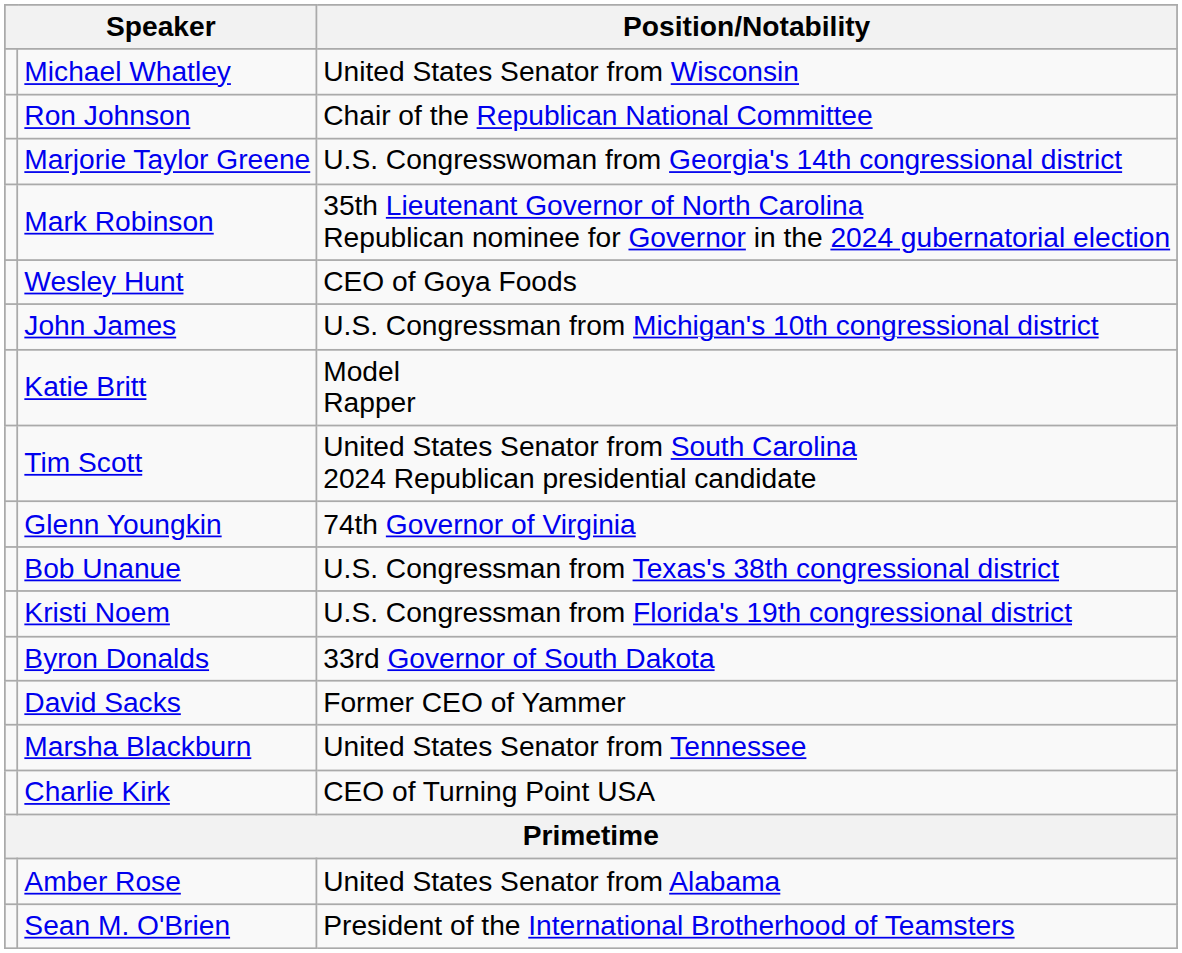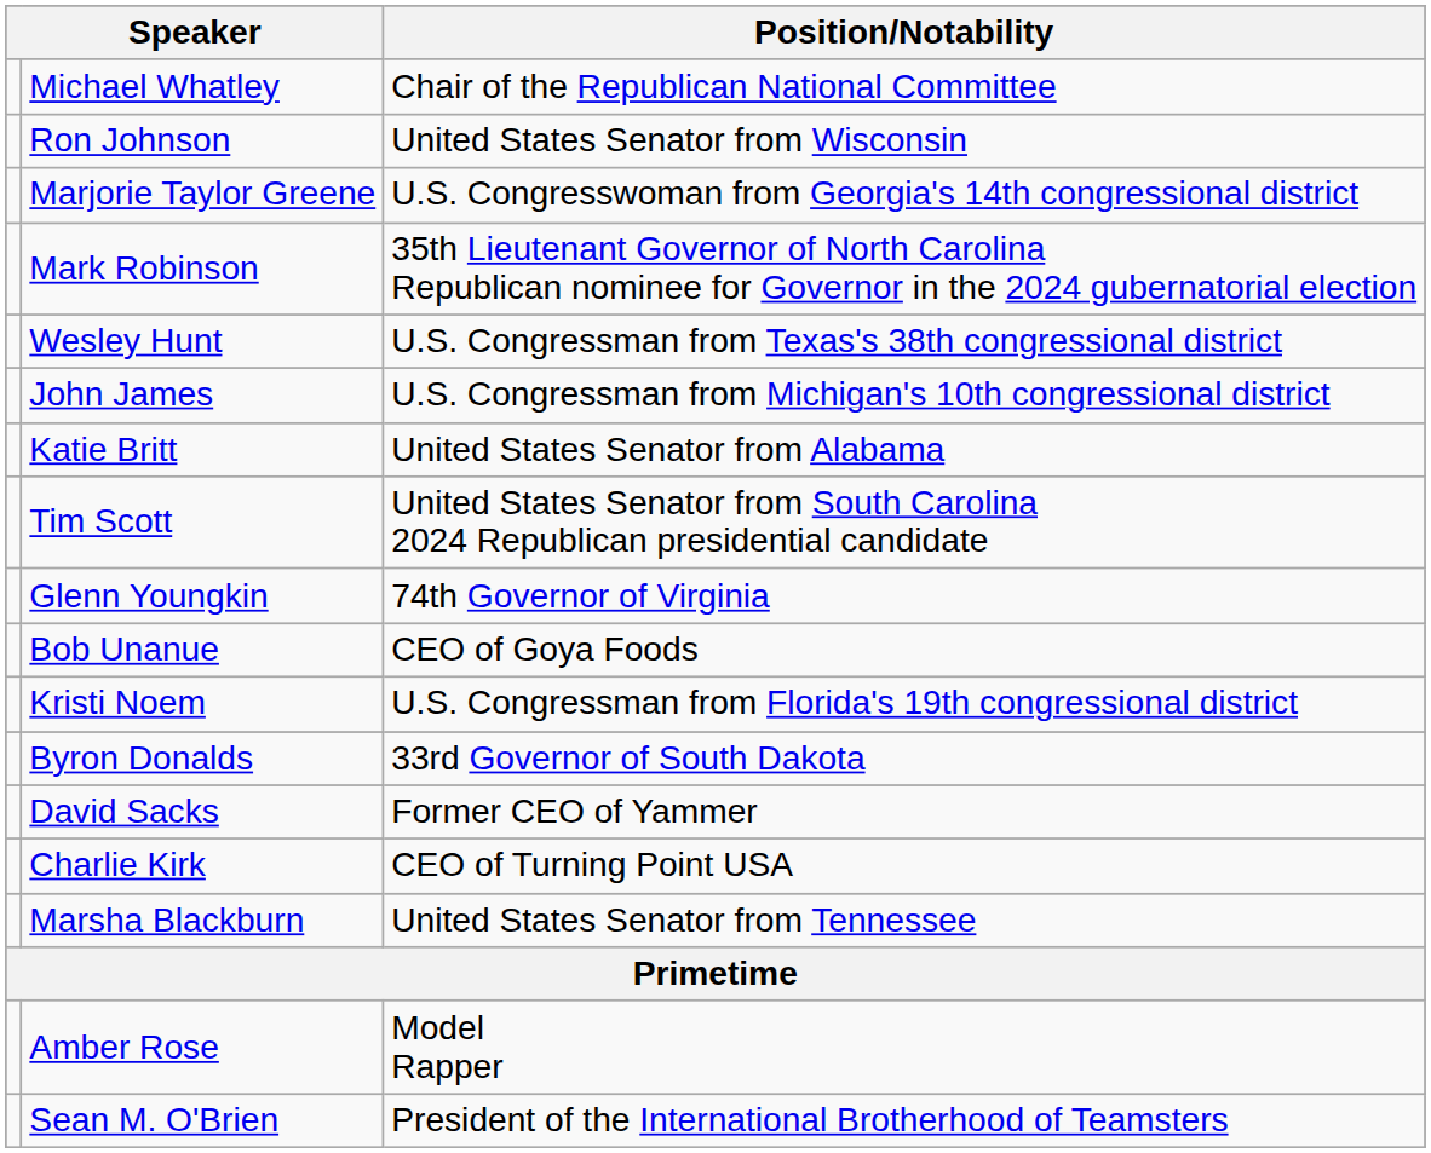 <table class="wikitable">
 <tr>
 <th colspan="2">Speaker</th>
 <th>Position/Notability</th>
 </tr>
 <tr>
 <td></td>
 <td scope="row"><a href='#'>Michael Whatley</a></td>
-<td>United States Senator from <a href='#'>Wisconsin</a></td>
+<td>Chair of the <a href='#'>Republican National Committee</a></td>
 </tr>
 <tr>
 <td></td>
 <td scope="row"><a href='#'>Ron Johnson</a></td>
-<td>Chair of the <a href='#'>Republican National Committee</a></td>
+<td>United States Senator from <a href='#'>Wisconsin</a></td>
 </tr>
 <tr>
 <td></td>
 <td scope="row"><a href='#'>Marjorie Taylor Greene</a></td>
 <td>U.S. Congresswoman from <a href='#'>Georgia's 14th congressional district</a></td>
 </tr>
 <tr>
 <td></td>
 <td scope="row"><a href='#'>Mark Robinson</a></td>
 <td>35th <a href='#'>Lieutenant Governor of North Carolina</a><br>Republican nominee for <a href='#'>Governor</a> in the <a href='#'>2024 gubernatorial election</a></td>
 </tr>
 <tr>
 <td></td>
 <td scope="row"><a href='#'>Wesley Hunt</a></td>
-<td>CEO of Goya Foods</td>
+<td>U.S. Congressman from <a href='#'>Texas's 38th congressional district</a></td>
 </tr>
 <tr>
 <td></td>
 <td scope="row"><a href='#'>John James</a></td>
 <td>U.S. Congressman from <a href='#'>Michigan's 10th congressional district</a></td>
 </tr>
 <tr>
 <td></td>
 <td scope="row"><a href='#'>Katie Britt</a></td>
-<td>Model<br>Rapper</td>
+<td>United States Senator from <a href='#'>Alabama</a></td>
 </tr>
 <tr>
 <td></td>
 <td scope="row"><a href='#'>Tim Scott</a></td>
 <td>United States Senator from <a href='#'>South Carolina</a><br>2024 Republican presidential candidate</td>
 </tr>
 <tr>
 <td></td>
 <td scope="row"><a href='#'>Glenn Youngkin</a></td>
 <td>74th <a href='#'>Governor of Virginia</a></td>
 </tr>
 <tr>
 <td></td>
 <td scope="row"><a href='#'>Bob Unanue</a></td>
-<td>U.S. Congressman from <a href='#'>Texas's 38th congressional district</a></td>
+<td>CEO of Goya Foods</td>
 </tr>
 <tr>
 <td></td>
 <td scope="row"><a href='#'>Kristi Noem</a></td>
 <td>U.S. Congressman from <a href='#'>Florida's 19th congressional district</a></td>
 </tr>
 <tr>
 <td></td>
 <td scope="row"><a href='#'>Byron Donalds</a></td>
 <td>33rd <a href='#'>Governor of South Dakota</a></td>
 </tr>
 <tr>
 <td></td>
 <td scope="row"><a href='#'>David Sacks</a></td>
 <td>Former CEO of Yammer</td>
 </tr>
 <tr>
 <td></td>
-<td scope="row"><a href='#'>Marsha Blackburn</a></td>
-<td>United States Senator from <a href='#'>Tennessee</a></td>
+<td scope="row"><a href='#'>Charlie Kirk</a></td>
+<td>CEO of Turning Point USA</td>
 </tr>
 <tr>
 <td></td>
-<td scope="row"><a href='#'>Charlie Kirk</a></td>
-<td>CEO of Turning Point USA</td>
+<td scope="row"><a href='#'>Marsha Blackburn</a></td>
+<td>United States Senator from <a href='#'>Tennessee</a></td>
 </tr>
 <tr>
 <th colspan="3">Primetime</th>
 </tr>
 <tr>
 <td></td>
 <td><a href='#'>Amber Rose</a></td>
-<td>United States Senator from <a href='#'>Alabama</a></td>
+<td>Model<br>Rapper</td>
 </tr>
 <tr>
 <td></td>
 <td><a href='#'>Sean M. O'Brien</a></td>
 <td>President of the <a href='#'>International Brotherhood of Teamsters</a></td>
 </tr>
 </table>
